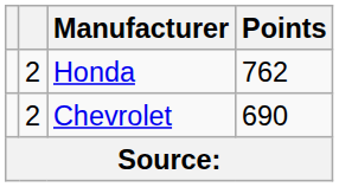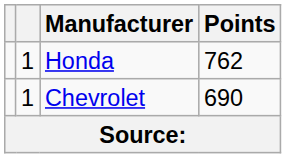 <table class="wikitable" style="font-size: 95%;">
 <tr>
 <th scope="col"></th>
 <th scope="col"></th>
 <th scope="col">Manufacturer</th>
 <th scope="col">Points</th>
 </tr>
 <tr>
 <td align="left"></td>
-<td align="center">2</td>
+<td align="center">1</td>
 <td><a href='#'>Honda</a></td>
 <td>762</td>
 </tr>
 <tr>
 <td align="left"></td>
-<td align="center">2</td>
+<td align="center">1</td>
 <td><a href='#'>Chevrolet</a></td>
 <td>690</td>
 </tr>
 <tr>
 <th colspan=4>Source:</th>
 </tr>
 </table>
